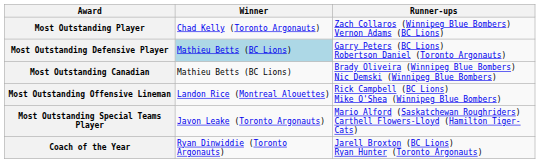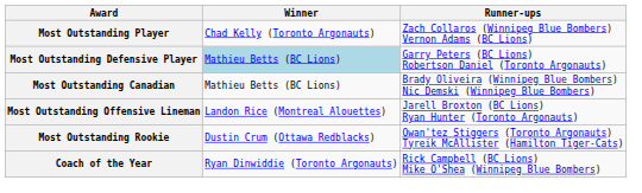 <table class="wikitable collapsible collapsed">
 <tr>
 <th>Award</th>
 <th>Winner</th>
 <th>Runner-ups</th>
 </tr>
 <tr>
 <th>Most Outstanding Player</th>
 <td><a href='#'>Chad Kelly</a> (<a href='#'>Toronto Argonauts</a>)</td>
 <td><a href='#'>Zach Collaros</a> (<a href='#'>Winnipeg Blue Bombers</a>)<br><a href='#'>Vernon Adams</a> (<a href='#'>BC Lions</a>)</td>
 </tr>
 <tr>
 <th>Most Outstanding Defensive Player</th>
 <td style="background: lightblue;"><a href='#'>Mathieu Betts</a> (<a href='#'>BC Lions</a>)</td>
 <td><a href='#'>Garry Peters</a> (<a href='#'>BC Lions</a>)<br><a href='#'>Robertson Daniel</a> (<a href='#'>Toronto Argonauts</a>)</td>
 </tr>
 <tr>
 <th>Most Outstanding Canadian</th>
 <td>Mathieu Betts (BC Lions)</td>
 <td><a href='#'>Brady Oliveira</a> (<a href='#'>Winnipeg Blue Bombers</a>)<br><a href='#'>Nic Demski</a> (<a href='#'>Winnipeg Blue Bombers</a>)</td>
 </tr>
 <tr>
 <th>Most Outstanding Offensive Lineman</th>
 <td><a href='#'>Landon Rice</a> (<a href='#'>Montreal Alouettes</a>)</td>
-<td><a href='#'>Rick Campbell</a> (<a href='#'>BC Lions</a>)<br><a href='#'>Mike O'Shea</a> (<a href='#'>Winnipeg Blue Bombers</a>)</td>
+<td><a href='#'>Jarell Broxton</a> (<a href='#'>BC Lions</a>)<br><a href='#'>Ryan Hunter</a> (<a href='#'>Toronto Argonauts</a>)</td>
 </tr>
 <tr>
-<th>Most Outstanding Special Teams Player</th>
-<td><a href='#'>Javon Leake</a> (<a href='#'>Toronto Argonauts</a>)</td>
-<td><a href='#'>Mario Alford</a> (<a href='#'>Saskatchewan Roughriders</a>)<br><a href='#'>Carthell Flowers-Lloyd</a> (<a href='#'>Hamilton Tiger-Cats</a>)</td>
+<th>Most Outstanding Rookie</th>
+<td><a href='#'>Dustin Crum</a> (<a href='#'>Ottawa Redblacks</a>)</td>
+<td><a href='#'>Qwan'tez Stiggers</a> (<a href='#'>Toronto Argonauts</a>)<br><a href='#'>Tyreik McAllister</a> (<a href='#'>Hamilton Tiger-Cats</a>)</td>
 </tr>
 <tr>
 <th>Coach of the Year</th>
 <td><a href='#'>Ryan Dinwiddie</a> (<a href='#'>Toronto Argonauts</a>)</td>
-<td><a href='#'>Jarell Broxton</a> (<a href='#'>BC Lions</a>)<br><a href='#'>Ryan Hunter</a> (<a href='#'>Toronto Argonauts</a>)</td>
+<td><a href='#'>Rick Campbell</a> (<a href='#'>BC Lions</a>)<br><a href='#'>Mike O'Shea</a> (<a href='#'>Winnipeg Blue Bombers</a>)</td>
 </tr>
 </table>
